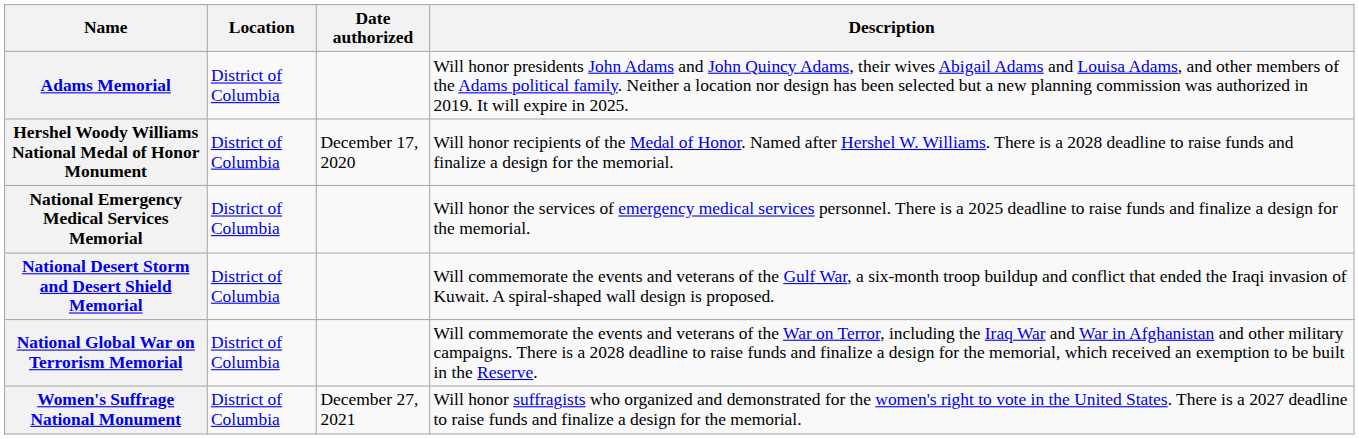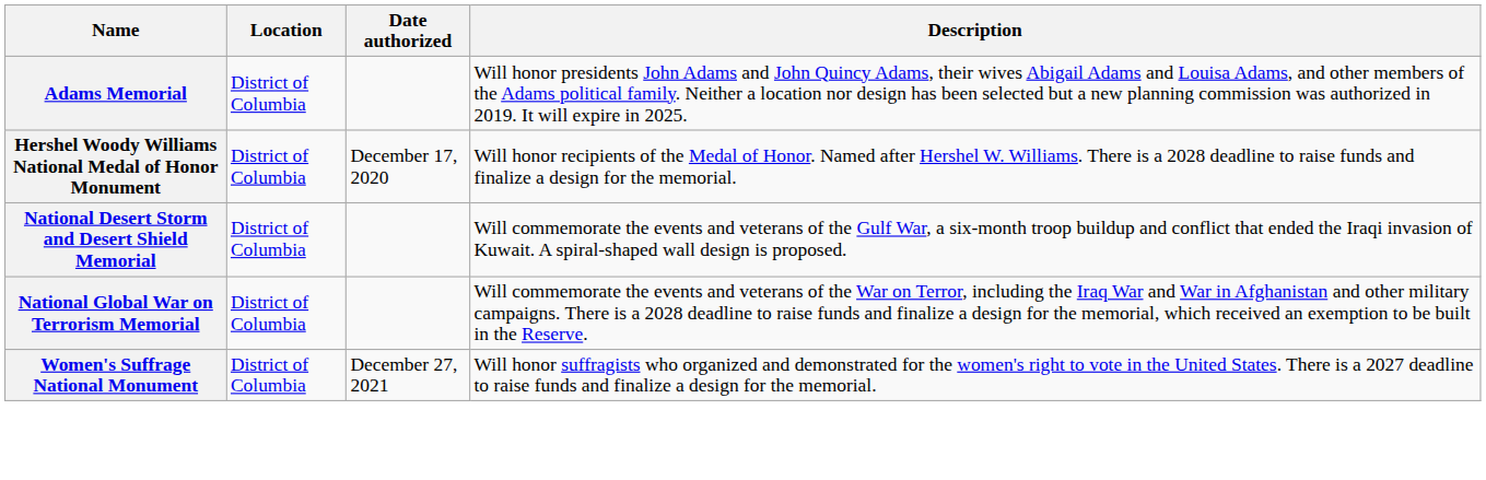 <table class="wikitable sortable plainrowheaders" style="width:98%">
 <tr>
 <th scope="col" width="15%">Name</th>
 <th scope="col">Location</th>
 <th scope="col">Date authorized</th>
 <th scope="col" class="unsortable">Description</th>
 </tr>
 <tr>
 <th scope="row"><a href='#'>Adams Memorial</a></th>
 <td><a href='#'>District of Columbia</a></td>
 <td></td>
 <td>Will honor presidents <a href='#'>John Adams</a> and <a href='#'>John Quincy Adams</a>, their wives <a href='#'>Abigail Adams</a> and <a href='#'>Louisa Adams</a>, and other members of the <a href='#'>Adams political family</a>. Neither a location nor design has been selected but a new planning commission was authorized in 2019. It will expire in 2025.</td>
 </tr>
 <tr>
 <th scope="row">Hershel Woody Williams National Medal of Honor Monument</th>
 <td><a href='#'>District of Columbia</a></td>
 <td>December 17, 2020</td>
 <td>Will honor recipients of the <a href='#'>Medal of Honor</a>. Named after <a href='#'>Hershel W. Williams</a>. There is a 2028 deadline to raise funds and finalize a design for the memorial.</td>
 </tr>
 <tr>
-<th scope="row">National Emergency Medical Services Memorial</th>
-<td><a href='#'>District of Columbia</a></td>
-<td></td>
-<td>Will honor the services of <a href='#'>emergency medical services</a> personnel. There is a 2025 deadline to raise funds and finalize a design for the memorial.</td>
-</tr>
-<tr>
 <th scope="row"><a href='#'>National Desert Storm and Desert Shield Memorial</a></th>
 <td><a href='#'>District of Columbia</a><br><small></small></td>
 <td></td>
 <td>Will commemorate the events and veterans of the <a href='#'>Gulf War</a>, a six-month troop buildup and conflict that ended the Iraqi invasion of Kuwait. A spiral-shaped wall design is proposed.</td>
 </tr>
 <tr>
 <th scope="row"><a href='#'>National Global War on Terrorism Memorial</a></th>
 <td><a href='#'>District of Columbia</a></td>
 <td></td>
 <td>Will commemorate the events and veterans of the <a href='#'>War on Terror</a>, including the <a href='#'>Iraq War</a> and <a href='#'>War in Afghanistan</a> and other military campaigns. There is a 2028 deadline to raise funds and finalize a design for the memorial, which received an exemption to be built in the <a href='#'>Reserve</a>.</td>
 </tr>
 <tr>
 <th scope="row"><a href='#'>Women's Suffrage National Monument</a></th>
 <td><a href='#'>District of Columbia</a></td>
 <td>December 27, 2021</td>
 <td>Will honor <a href='#'>suffragists</a> who organized and demonstrated for the <a href='#'>women's right to vote in the United States</a>. There is a 2027 deadline to raise funds and finalize a design for the memorial.</td>
 </tr>
 </table>
